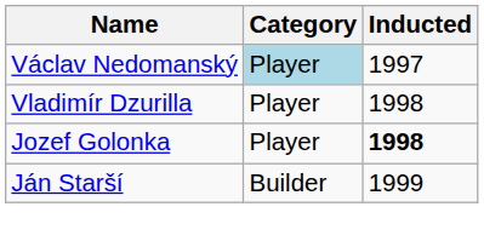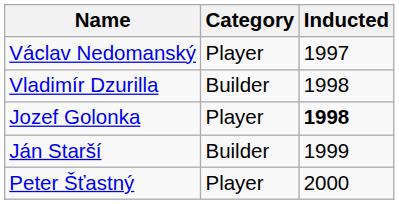 <table class="wikitable">
 <tr>
 <th>Name</th>
 <th>Category</th>
 <th>Inducted</th>
 </tr>
 <tr>
 <td> <a href='#'>Václav Nedomanský</a></td>
-<td style="background: lightblue;">Player</td>
+<td>Player</td>
 <td>1997</td>
 </tr>
 <tr>
 <td> <a href='#'>Vladimír Dzurilla</a></td>
-<td>Player</td>
+<td>Builder</td>
 <td>1998</td>
 </tr>
 <tr>
 <td> <a href='#'>Jozef Golonka</a></td>
 <td>Player</td>
 <td><strong>1998</strong></td>
 </tr>
 <tr>
 <td> <a href='#'>Ján Starší</a></td>
 <td>Builder</td>
 <td>1999</td>
 </tr>
+<tr>
+<td> <a href='#'>Peter Šťastný</a></td>
+<td>Player</td>
+<td>2000</td>
+</tr>
 </table>
